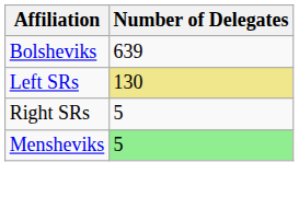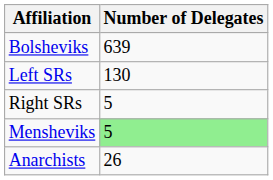 <table class="wikitable">
 <tr>
 <th>Affiliation</th>
 <th>Number of Delegates</th>
 </tr>
 <tr>
 <td><a href='#'>Bolsheviks</a></td>
 <td>639</td>
 </tr>
 <tr>
 <td><a href='#'>Left SRs</a></td>
-<td style="background: khaki;">130</td>
+<td>130</td>
 </tr>
 <tr>
 <td>Right SRs</td>
 <td>5</td>
 </tr>
 <tr>
 <td><a href='#'>Mensheviks</a></td>
 <td style="background: lightgreen;">5</td>
 </tr>
+<tr>
+<td><a href='#'>Anarchists</a></td>
+<td>26</td>
+</tr>
 </table>
